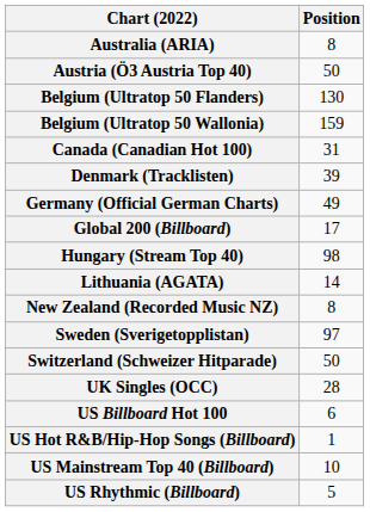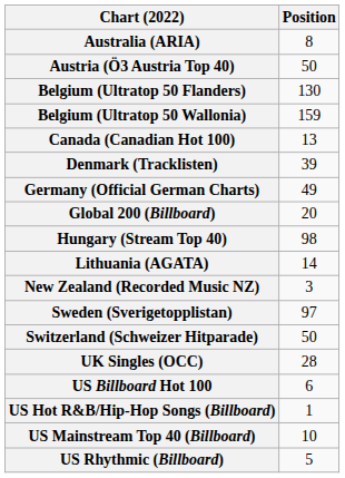 <table class="wikitable sortable plainrowheaders" style="text-align:center">
 <tr>
 <th scope="col">Chart (2022)</th>
 <th scope="col">Position</th>
 </tr>
 <tr>
 <th scope="row">Australia (ARIA)</th>
 <td>8</td>
 </tr>
 <tr>
 <th scope="row">Austria (Ö3 Austria Top 40)</th>
 <td>50</td>
 </tr>
 <tr>
 <th scope="row">Belgium (Ultratop 50 Flanders)</th>
 <td>130</td>
 </tr>
 <tr>
 <th scope="row">Belgium (Ultratop 50 Wallonia)</th>
 <td>159</td>
 </tr>
 <tr>
 <th scope="row">Canada (Canadian Hot 100)</th>
-<td>31</td>
+<td>13</td>
 </tr>
 <tr>
 <th scope="row">Denmark (Tracklisten)</th>
 <td>39</td>
 </tr>
 <tr>
 <th scope="row">Germany (Official German Charts)</th>
 <td>49</td>
 </tr>
 <tr>
 <th scope="row">Global 200 (<em>Billboard</em>)</th>
-<td>17</td>
+<td>20</td>
 </tr>
 <tr>
 <th scope="row">Hungary (Stream Top 40)</th>
 <td>98</td>
 </tr>
 <tr>
 <th scope="row">Lithuania (AGATA)</th>
 <td>14</td>
 </tr>
 <tr>
 <th scope="row">New Zealand (Recorded Music NZ)</th>
-<td>8</td>
+<td>3</td>
 </tr>
 <tr>
 <th scope="row">Sweden (Sverigetopplistan)</th>
 <td>97</td>
 </tr>
 <tr>
 <th scope="row">Switzerland (Schweizer Hitparade)</th>
 <td>50</td>
 </tr>
 <tr>
 <th scope="row">UK Singles (OCC)</th>
 <td>28</td>
 </tr>
 <tr>
 <th scope="row">US <em>Billboard</em> Hot 100</th>
 <td>6</td>
 </tr>
 <tr>
 <th scope="row">US Hot R&B/Hip-Hop Songs (<em>Billboard</em>)</th>
 <td>1</td>
 </tr>
 <tr>
 <th scope="row">US Mainstream Top 40 (<em>Billboard</em>)</th>
 <td>10</td>
 </tr>
 <tr>
 <th scope="row">US Rhythmic (<em>Billboard</em>)</th>
 <td>5</td>
 </tr>
 </table>
